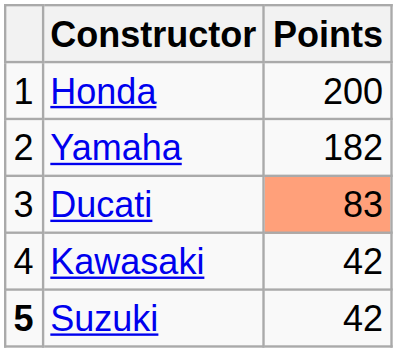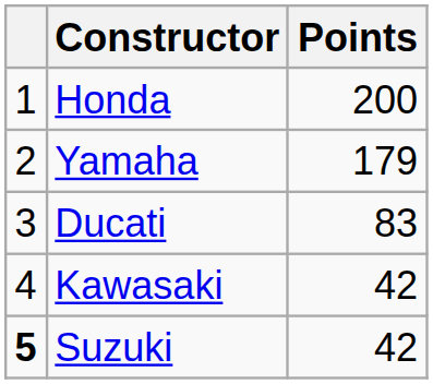 <table class="wikitable" style="font-size: 95%;">
 <tr>
 <th></th>
 <th>Constructor</th>
 <th>Points</th>
 </tr>
 <tr>
 <td align=center>1</td>
 <td> <a href='#'>Honda</a></td>
 <td align=right>200</td>
 </tr>
 <tr>
 <td align=center>2</td>
 <td> <a href='#'>Yamaha</a></td>
-<td align=right>182</td>
+<td align=right>179</td>
 </tr>
 <tr>
 <td align=center>3</td>
 <td> <a href='#'>Ducati</a></td>
-<td align=right style="background: lightsalmon;">83</td>
+<td align=right>83</td>
 </tr>
 <tr>
 <td align=center>4</td>
 <td> <a href='#'>Kawasaki</a></td>
 <td align=right>42</td>
 </tr>
 <tr>
 <td align=center><strong>5</strong></td>
 <td> <a href='#'>Suzuki</a></td>
 <td align=right>42</td>
 </tr>
 </table>
